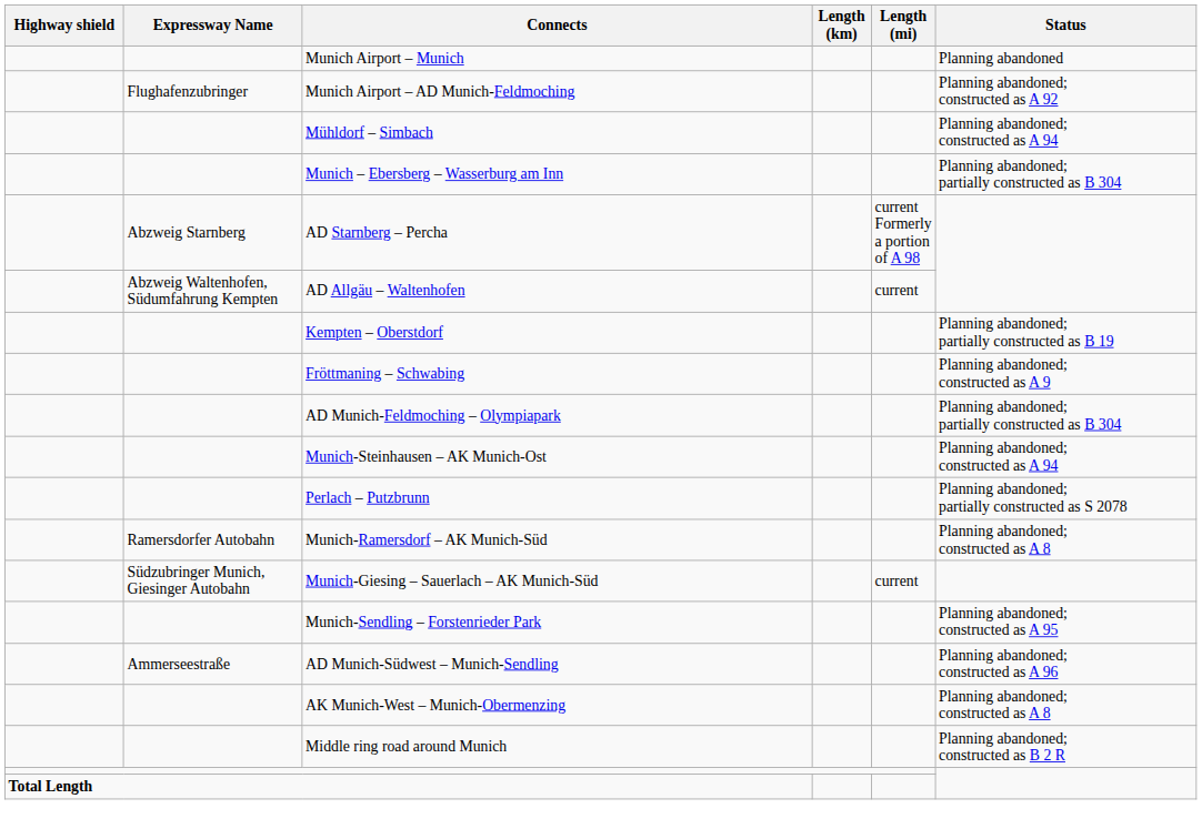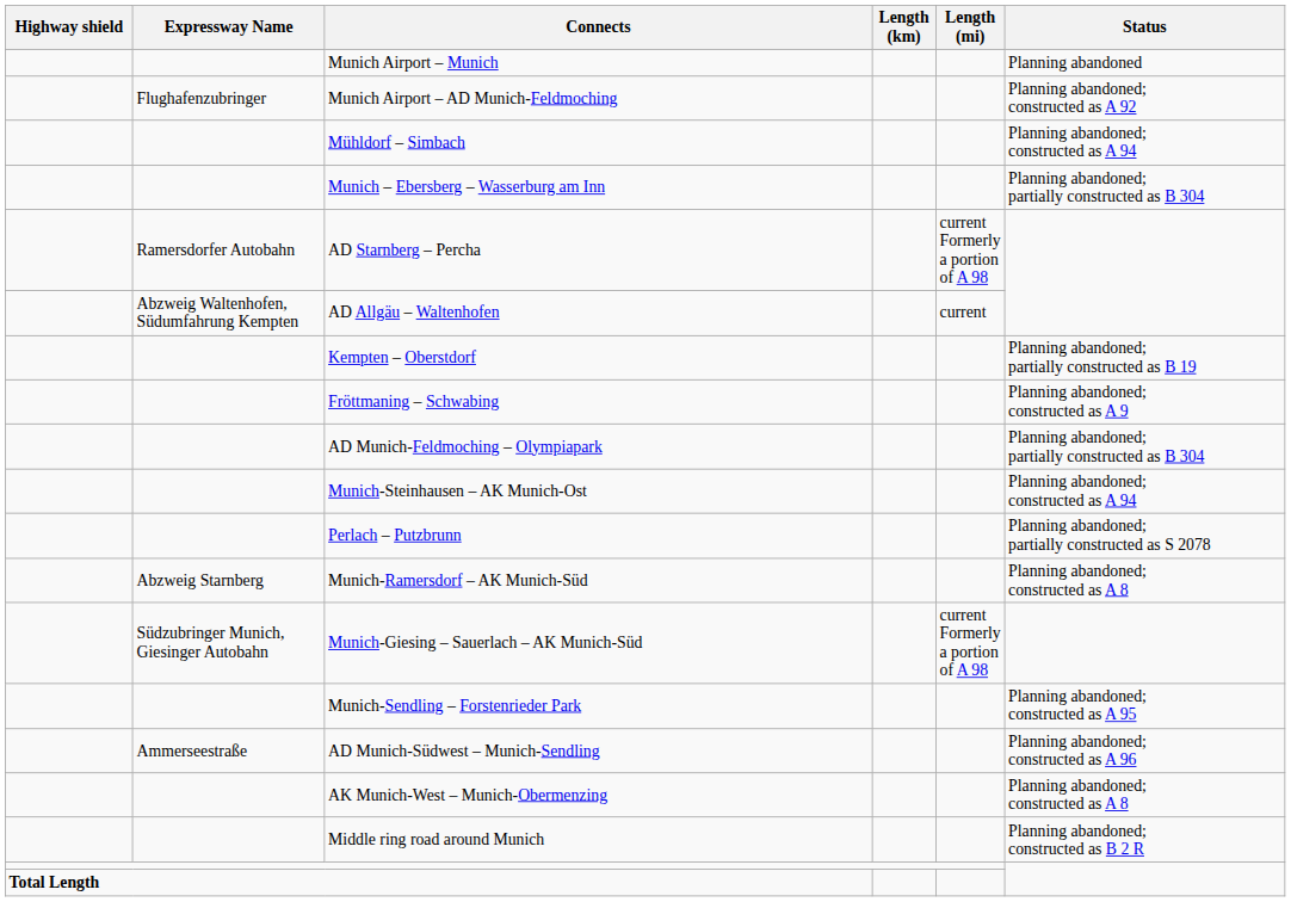 <table class="wikitable">
 <tr>
 <th style="width:10%;">Highway shield</th>
 <th style="width:15%;">Expressway Name</th>
 <th style="width:43%;">Connects</th>
 <th style="width:5%;">Length<br>(km)</th>
 <th style="width:5%;">Length<br>(mi)</th>
 <th style="width:25%;">Status<br></th>
 </tr>
 <tr>
 <td></td>
 <td></td>
 <td>Munich Airport – <a href='#'>Munich</a></td>
 <td></td>
 <td></td>
 <td>Planning abandoned<br></td>
 </tr>
 <tr>
 <td></td>
 <td>Flughafenzubringer</td>
 <td>Munich Airport – AD Munich-<a href='#'>Feldmoching</a></td>
 <td></td>
 <td></td>
 <td>Planning abandoned;<br>constructed as <a href='#'>A 92</a><br></td>
 </tr>
 <tr>
 <td></td>
 <td></td>
 <td><a href='#'>Mühldorf</a> – <a href='#'>Simbach</a></td>
 <td></td>
 <td></td>
 <td>Planning abandoned;<br>constructed as <a href='#'>A 94</a><br></td>
 </tr>
 <tr>
 <td></td>
 <td></td>
 <td><a href='#'>Munich</a> – <a href='#'>Ebersberg</a> – <a href='#'>Wasserburg am Inn</a></td>
 <td></td>
 <td></td>
 <td>Planning abandoned;<br>partially constructed as <a href='#'>B 304</a><br></td>
 </tr>
 <tr>
 <td></td>
-<td>Abzweig Starnberg</td>
+<td>Ramersdorfer Autobahn</td>
 <td>AD <a href='#'>Starnberg</a> – Percha</td>
 <td></td>
 <td>current<br>Formerly a portion of <a href='#'>A 98</a><br></td>
 </tr>
 <tr>
 <td></td>
 <td>Abzweig Waltenhofen, Südumfahrung Kempten</td>
 <td>AD <a href='#'>Allgäu</a> – <a href='#'>Waltenhofen</a></td>
 <td></td>
 <td>current<br></td>
 </tr>
 <tr>
 <td></td>
 <td></td>
 <td><a href='#'>Kempten</a> – <a href='#'>Oberstdorf</a></td>
 <td></td>
 <td></td>
 <td>Planning abandoned;<br>partially constructed as <a href='#'>B 19</a><br></td>
 </tr>
 <tr>
 <td></td>
 <td></td>
 <td><a href='#'>Fröttmaning</a> – <a href='#'>Schwabing</a></td>
 <td></td>
 <td></td>
 <td>Planning abandoned;<br>constructed as <a href='#'>A 9</a><br></td>
 </tr>
 <tr>
 <td></td>
 <td></td>
 <td>AD Munich-<a href='#'>Feldmoching</a> – <a href='#'>Olympiapark</a></td>
 <td></td>
 <td></td>
 <td>Planning abandoned;<br>partially constructed as <a href='#'>B 304</a><br></td>
 </tr>
 <tr>
 <td></td>
 <td></td>
 <td><a href='#'>Munich</a>-Steinhausen – AK Munich-Ost</td>
 <td></td>
 <td></td>
 <td>Planning abandoned;<br>constructed as <a href='#'>A 94</a><br></td>
 </tr>
 <tr>
 <td></td>
 <td></td>
 <td><a href='#'>Perlach</a> – <a href='#'>Putzbrunn</a></td>
 <td></td>
 <td></td>
 <td>Planning abandoned;<br>partially constructed as S 2078<br></td>
 </tr>
 <tr>
 <td></td>
-<td>Ramersdorfer Autobahn</td>
+<td>Abzweig Starnberg</td>
 <td>Munich-<a href='#'>Ramersdorf</a> – AK Munich-Süd</td>
 <td></td>
 <td></td>
 <td>Planning abandoned;<br>constructed as <a href='#'>A 8</a><br></td>
 </tr>
 <tr>
 <td></td>
 <td>Südzubringer Munich, Giesinger Autobahn</td>
 <td><a href='#'>Munich</a>-Giesing – Sauerlach – AK Munich-Süd</td>
 <td></td>
-<td>current<br></td>
+<td>current<br>Formerly a portion of <a href='#'>A 98</a><br></td>
 </tr>
 <tr>
 <td></td>
 <td></td>
 <td>Munich-<a href='#'>Sendling</a> – <a href='#'>Forstenrieder Park</a></td>
 <td></td>
 <td></td>
 <td>Planning abandoned;<br>constructed as <a href='#'>A 95</a><br></td>
 </tr>
 <tr>
 <td></td>
 <td>Ammerseestraße</td>
 <td>AD Munich-Südwest – Munich-<a href='#'>Sendling</a></td>
 <td></td>
 <td></td>
 <td>Planning abandoned;<br>constructed as <a href='#'>A 96</a><br></td>
 </tr>
 <tr>
 <td></td>
 <td></td>
 <td>AK Munich-West – Munich-<a href='#'>Obermenzing</a></td>
 <td></td>
 <td></td>
 <td>Planning abandoned;<br>constructed as <a href='#'>A 8</a><br></td>
 </tr>
 <tr>
 <td></td>
 <td></td>
 <td>Middle ring road around Munich</td>
 <td></td>
 <td></td>
 <td>Planning abandoned;<br>constructed as <a href='#'>B 2 R</a><br></td>
 </tr>
 <tr>
 <td colspan="5"></td>
 </tr>
 <tr style="font-weight:bold;">
 <td colspan="3">Total Length</td>
 <td></td>
 <td colspan="1"></td>
 </tr>
 </table>
